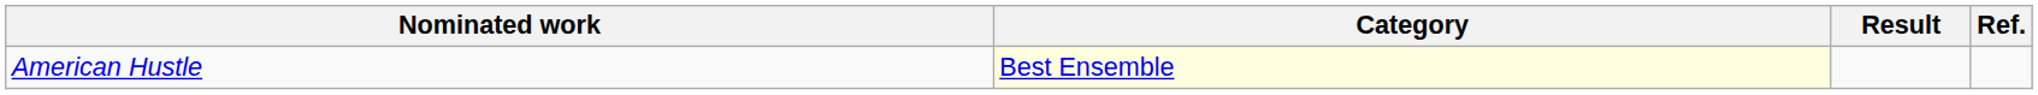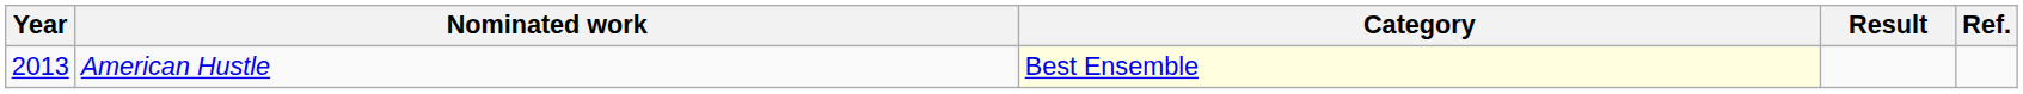 <table class=wikitable>
 <tr>
+<th scope="col" style="width:1em;">Year</th>
 <th scope="col" style="width:39em;">Nominated work</th>
 <th scope="col" style="width:33em;">Category</th>
 <th scope="col" style="width:5em;">Result</th>
 <th scope="col" style="width:1em;">Ref.</th>
 </tr>
 <tr>
+<td><a href='#'>2013</a></td>
 <td><em><a href='#'>American Hustle</a></em></td>
 <td style="background: lightyellow;"><a href='#'>Best Ensemble</a></td>
 <td></td>
 <td></td>
 </tr>
 </table>
